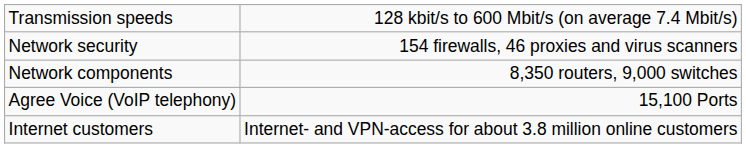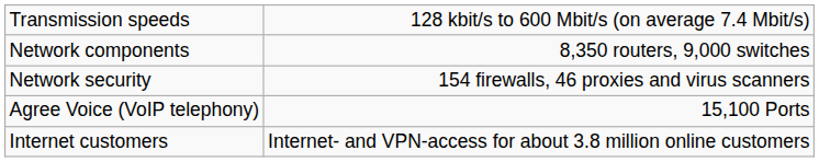 <table class="wikitable">
 <tr>
 <td>Transmission speeds</td>
 <td ! style="text-align: right">128 kbit/s to 600 Mbit/s (on average 7.4 Mbit/s)</td>
 </tr>
 <tr>
+<td>Network components</td>
+<td ! style="text-align: right">8,350 routers, 9,000 switches</td>
+</tr>
+<tr>
 <td>Network security</td>
 <td ! style="text-align: right">154 firewalls, 46 proxies and virus scanners</td>
-</tr>
-<tr>
-<td>Network components</td>
-<td ! style="text-align: right">8,350 routers, 9,000 switches</td>
 </tr>
 <tr>
 <td>Agree Voice (VoIP telephony)</td>
 <td ! style="text-align: right">15,100 Ports</td>
 </tr>
 <tr>
 <td>Internet customers</td>
 <td ! style="text-align: right">Internet- and VPN-access for about 3.8 million online customers</td>
 </tr>
 </table>
